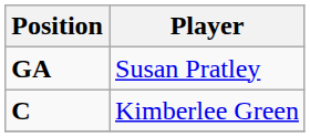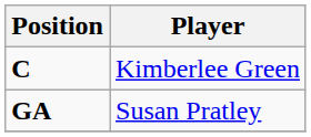 <table class="wikitable collapsible">
 <tr>
 <th>Position</th>
 <th>Player</th>
 </tr>
 <tr>
+<td><strong>C</strong></td>
+<td> <a href='#'>Kimberlee Green</a></td>
+</tr>
+<tr>
 <td><strong>GA</strong></td>
 <td> <a href='#'>Susan Pratley</a></td>
 </tr>
 <tr>
-<td><strong>C</strong></td>
-<td> <a href='#'>Kimberlee Green</a></td>
-</tr>
-<tr>
 </tr>
 </table>
